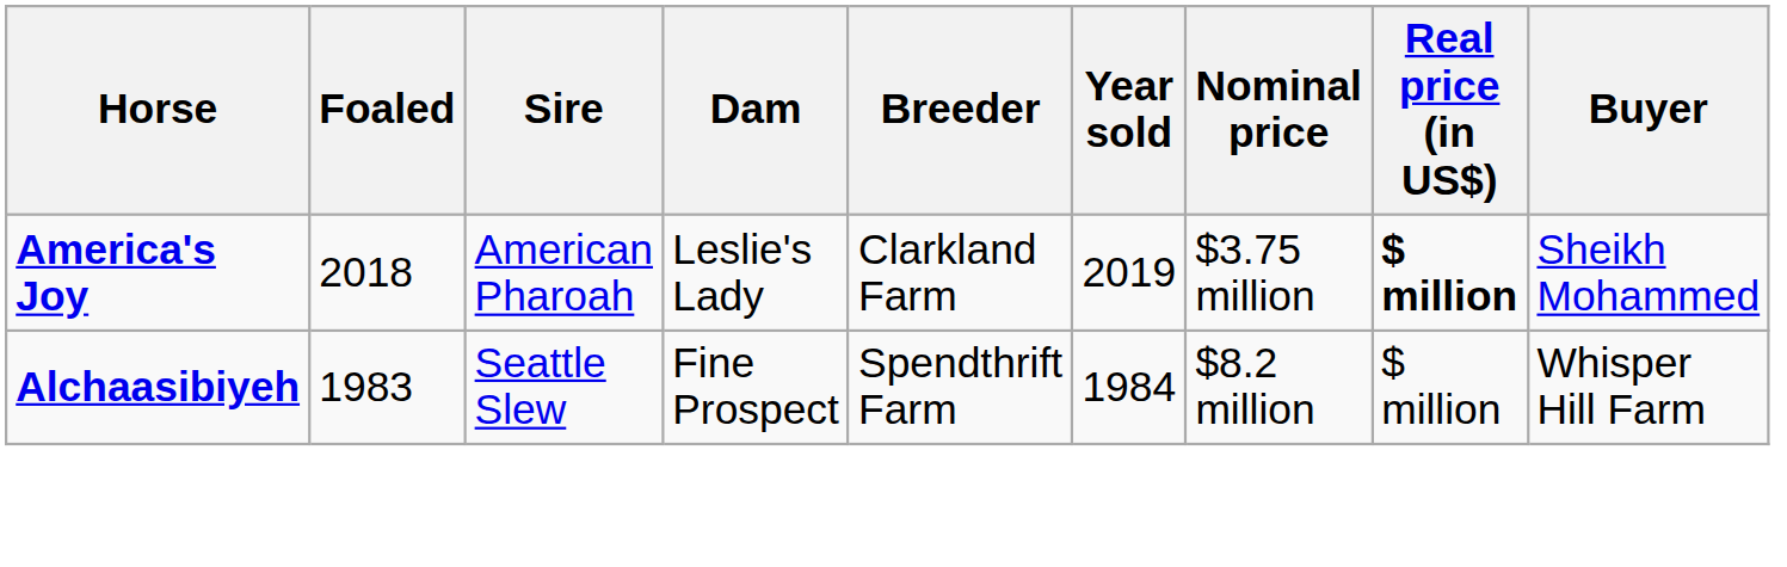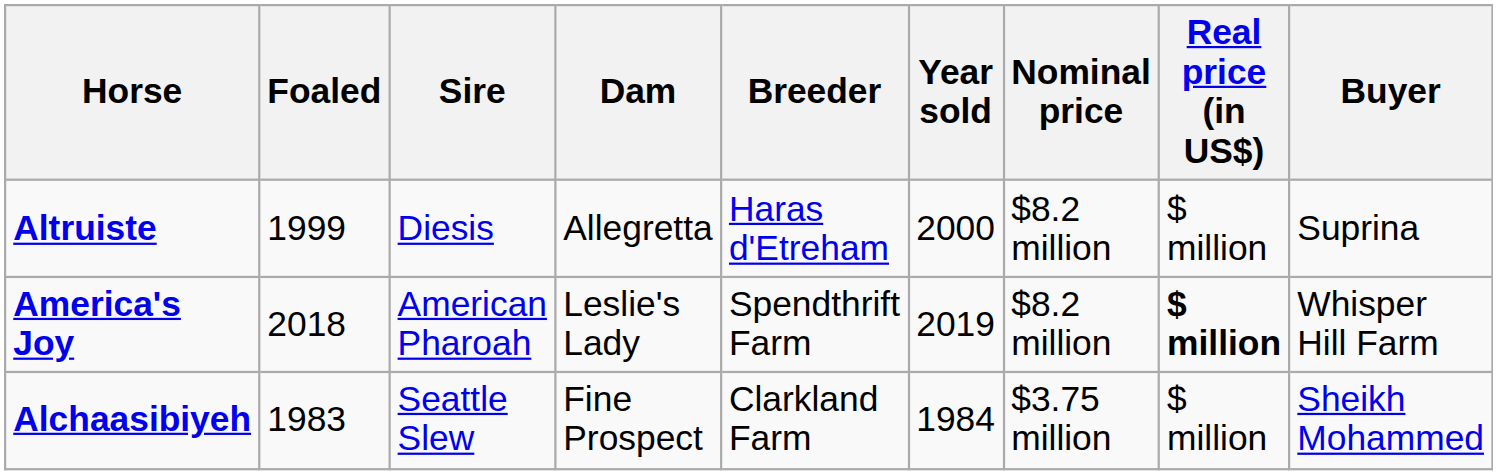 <table class="wikitable sortable">
 <tr>
 <th scope="col">Horse</th>
 <th scope="col">Foaled</th>
 <th scope="col">Sire</th>
 <th scope="col">Dam</th>
 <th scope="col" class="unsortable">Breeder</th>
 <th scope="col">Year sold</th>
 <th scope="col">Nominal price</th>
 <th scope="col"><a href='#'>Real price</a> (in  US$)</th>
 <th scope="col" class="unsortable">Buyer</th>
 </tr>
 <tr>
+<td><strong><a href='#'>Altruiste</a></strong></td>
+<td>1999</td>
+<td><a href='#'>Diesis</a></td>
+<td>Allegretta</td>
+<td><a href='#'>Haras d'Etreham</a></td>
+<td>2000</td>
+<td>$8.2 million</td>
+<td>$ million</td>
+<td>Suprina</td>
+</tr>
+<tr>
 <td><strong><a href='#'>America's Joy</a></strong></td>
 <td>2018</td>
 <td><a href='#'>American Pharoah</a></td>
 <td>Leslie's Lady</td>
-<td>Clarkland Farm</td>
+<td>Spendthrift Farm</td>
 <td>2019</td>
-<td>$3.75 million</td>
+<td>$8.2 million</td>
 <td><strong>$ million</strong></td>
-<td><a href='#'>Sheikh Mohammed</a></td>
+<td>Whisper Hill Farm</td>
 </tr>
 <tr>
 <td><strong><a href='#'>Alchaasibiyeh</a></strong></td>
 <td>1983</td>
 <td><a href='#'>Seattle Slew</a></td>
 <td>Fine Prospect</td>
-<td>Spendthrift Farm</td>
+<td>Clarkland Farm</td>
 <td>1984</td>
-<td>$8.2 million</td>
+<td>$3.75 million</td>
 <td>$ million</td>
-<td>Whisper Hill Farm</td>
+<td><a href='#'>Sheikh Mohammed</a></td>
 </tr>
 </table>
